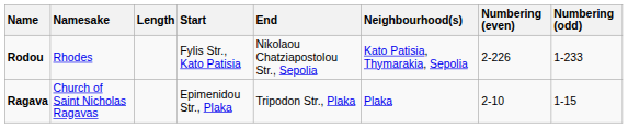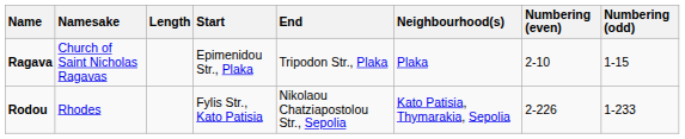 <table class="wikitable sortable">
 <tr>
 <th style="text-align:left;">Name</th>
 <th style="text-align:left;">Namesake</th>
 <th style="text-align:left;">Length</th>
 <th style="text-align:left;">Start</th>
 <th style="text-align:left;">End</th>
 <th style="text-align:left;">Neighbourhood(s)</th>
 <th style="text-align:left;">Numbering (even)</th>
 <th style="text-align:left;">Numbering (odd)</th>
 </tr>
+<tr class="sort">
+<td><strong>Ragava</strong><br></td>
+<td><a href='#'>Church of Saint Nicholas Ragavas</a></td>
+<td></td>
+<td>Epimenidou Str., <a href='#'>Plaka</a></td>
+<td>Tripodon Str., <a href='#'>Plaka</a></td>
+<td><a href='#'>Plaka</a></td>
+<td>2-10</td>
+<td>1-15</td>
+</tr>
 <tr>
 <td><strong>Rodou</strong><br></td>
 <td><a href='#'>Rhodes</a></td>
 <td></td>
 <td>Fylis Str., <a href='#'>Kato Patisia</a></td>
 <td>Nikolaou Chatziapostolou Str., <a href='#'>Sepolia</a></td>
 <td><a href='#'>Kato Patisia</a>, <a href='#'>Thymarakia</a>, <a href='#'>Sepolia</a></td>
 <td>2-226</td>
 <td>1-233</td>
 </tr>
-<tr class="sort">
-<td><strong>Ragava</strong><br></td>
-<td><a href='#'>Church of Saint Nicholas Ragavas</a></td>
-<td></td>
-<td>Epimenidou Str., <a href='#'>Plaka</a></td>
-<td>Tripodon Str., <a href='#'>Plaka</a></td>
-<td><a href='#'>Plaka</a></td>
-<td>2-10</td>
-<td>1-15</td>
-</tr>
 </table>
